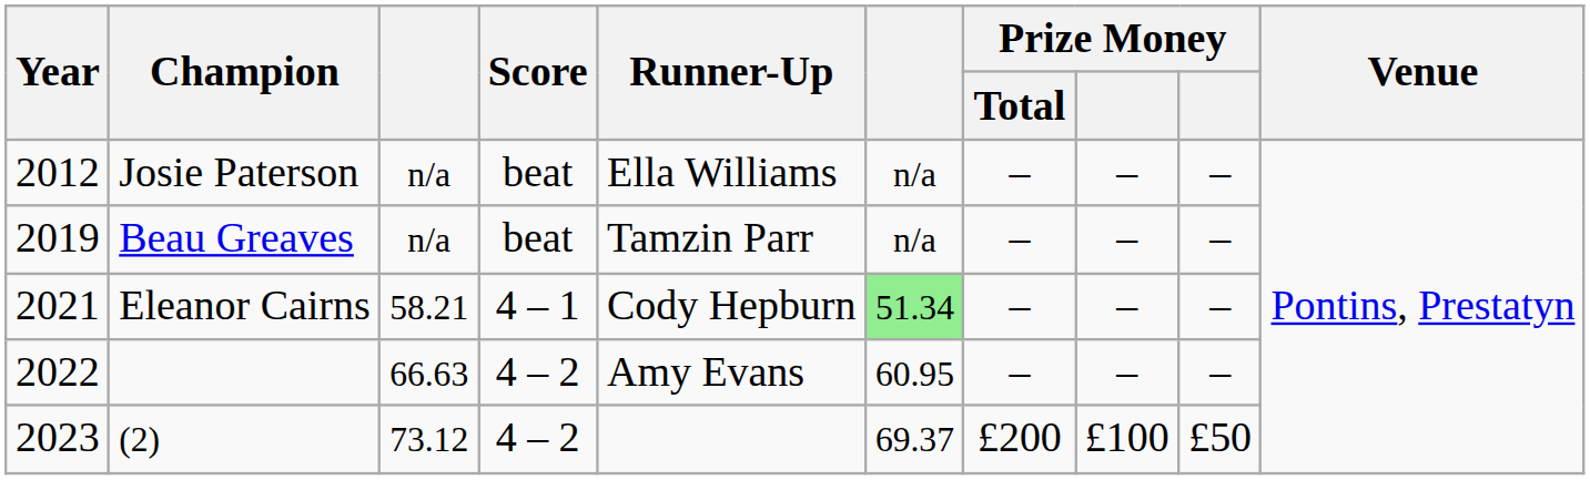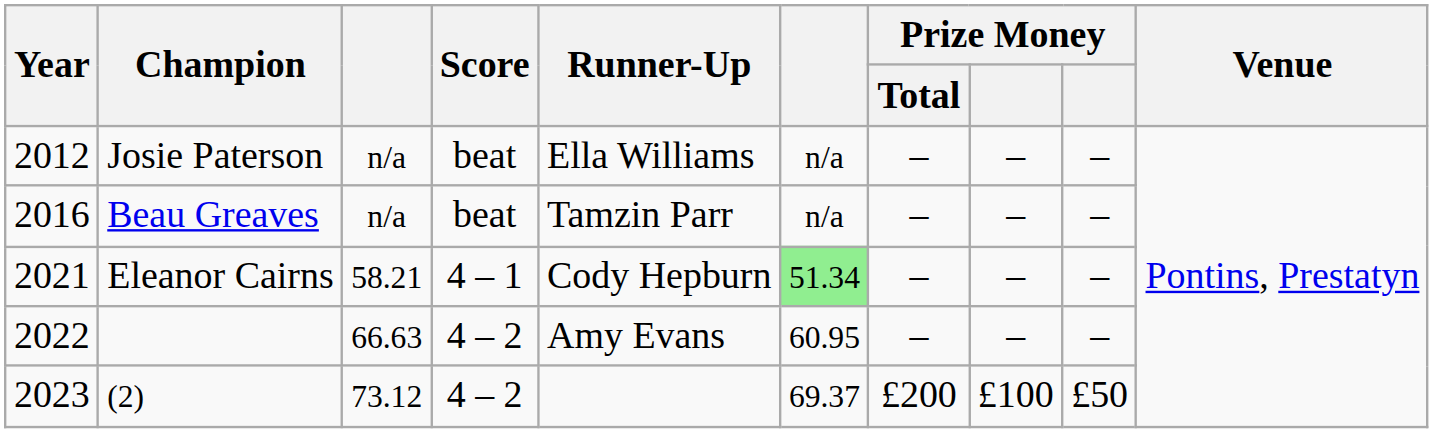 <table class="wikitable sortable">
 <tr>
 <th rowspan=2>Year</th>
 <th rowspan=2>Champion</th>
 <th rowspan=2></th>
 <th rowspan=2>Score</th>
 <th rowspan=2>Runner-Up</th>
 <th rowspan=2></th>
 <th colspan=3>Prize Money</th>
 <th rowspan=2>Venue</th>
 </tr>
 <tr>
 <th>Total</th>
 <th></th>
 <th></th>
 </tr>
 <tr>
 <td>2012</td>
 <td> Josie Paterson</td>
 <td align=center><small><span>n/a</span></small></td>
 <td align=center>beat</td>
 <td> Ella Williams</td>
 <td align=center><small><span>n/a</span></small></td>
 <td align=center>–</td>
 <td align=center>–</td>
 <td align=center>–</td>
 <td rowspan=5><a href='#'>Pontins</a>, <a href='#'>Prestatyn</a></td>
 </tr>
 <tr>
-<td>2019</td>
+<td>2016</td>
 <td> <a href='#'>Beau Greaves</a></td>
 <td align=center><small><span>n/a</span></small></td>
 <td align=center>beat</td>
 <td> Tamzin Parr</td>
 <td align=center><small><span>n/a</span></small></td>
 <td align=center>–</td>
 <td align=center>–</td>
 <td align=center>–</td>
 </tr>
 <tr>
 <td>2021</td>
 <td> Eleanor Cairns</td>
 <td align=center><small><span>58.21</span></small></td>
 <td align=center>4 – 1</td>
 <td> Cody Hepburn</td>
 <td align=center style="background: lightgreen;"><small><span>51.34</span></small></td>
 <td align=center>–</td>
 <td align=center>–</td>
 <td align=center>–</td>
 </tr>
 <tr>
 <td>2022</td>
 <td></td>
 <td align=center><small><span>66.63</span></small></td>
 <td align=center>4 – 2</td>
 <td> Amy Evans</td>
 <td align=center><small><span>60.95</span></small></td>
 <td align=center>–</td>
 <td align=center>–</td>
 <td align=center>–</td>
 </tr>
 <tr>
 <td>2023</td>
 <td> <small>(2)</small></td>
 <td align=center><small><span>73.12</span></small></td>
 <td align=center>4 – 2</td>
 <td></td>
 <td align=center><small><span>69.37</span></small></td>
 <td align=center>£200</td>
 <td align=center>£100</td>
 <td align=center>£50</td>
 </tr>
 </table>
